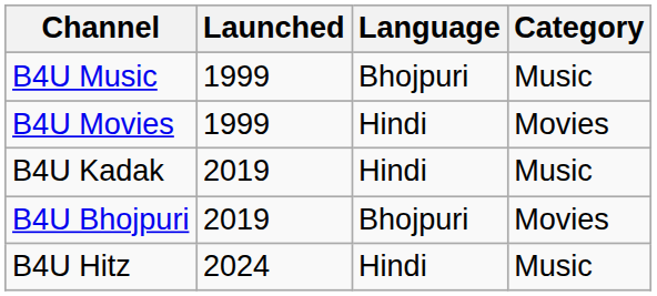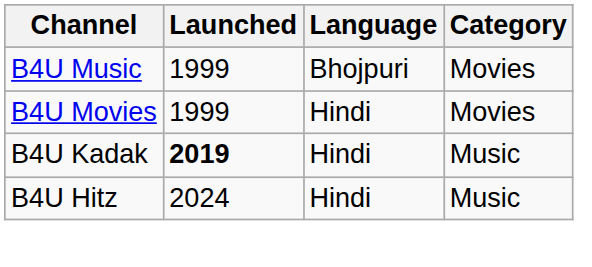 <table class="wikitable">
 <tr>
 <th>Channel</th>
 <th>Launched</th>
 <th>Language</th>
 <th>Category</th>
 </tr>
 <tr>
 <td><a href='#'>B4U Music</a></td>
 <td>1999</td>
 <td>Bhojpuri</td>
-<td>Music</td>
+<td>Movies</td>
 </tr>
 <tr>
 <td><a href='#'>B4U Movies</a></td>
 <td>1999</td>
 <td>Hindi</td>
 <td>Movies</td>
 </tr>
 <tr>
 <td>B4U Kadak</td>
-<td>2019</td>
+<td><strong>2019</strong></td>
 <td>Hindi</td>
 <td>Music</td>
-</tr>
-<tr>
-<td><a href='#'>B4U Bhojpuri</a></td>
-<td>2019</td>
-<td>Bhojpuri</td>
-<td>Movies</td>
 </tr>
 <tr>
 <td>B4U Hitz</td>
 <td>2024</td>
 <td>Hindi</td>
 <td>Music</td>
 </tr>
 </table>
